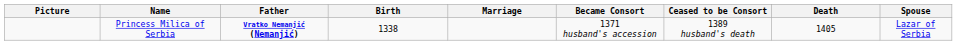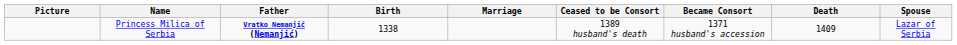 <table style="width:95%;" class="wikitable">
 <tr>
 <th style="width:8%;">Picture</th>
 <th style="width:10%;">Name</th>
 <th style="width:9%;">Father</th>
 <th style="width:10%;">Birth</th>
 <th style="width:9%;">Marriage</th>
+<th style="width:9%;">Ceased to be Consort</th>
 <th style="width:9%;">Became Consort</th>
-<th style="width:9%;">Ceased to be Consort</th>
 <th style="width:9%;">Death</th>
 <th style="width:6%;">Spouse</th>
 </tr>
 <tr>
 <td style="text-align:center;"></td>
 <td style="text-align:center;"><a href='#'>Princess Milica of Serbia</a></td>
 <td style="text-align:center;"><strong><small><a href='#'>Vratko Nemanjić</a></small><br>(<a href='#'>Nemanjić</a>)</strong></td>
 <td style="text-align:center;">1338</td>
 <td style="text-align:center;"></td>
+<td style="text-align:center;">1389<br><em>husband's death</em></td>
 <td style="text-align:center;">1371<br><em>husband's accession</em></td>
-<td style="text-align:center;">1389<br><em>husband's death</em></td>
-<td style="text-align:center;">1405</td>
+<td style="text-align:center;">1409</td>
 <td style="text-align:center;"><a href='#'>Lazar of Serbia</a></td>
 </tr>
 </table>
